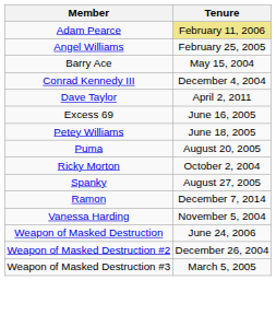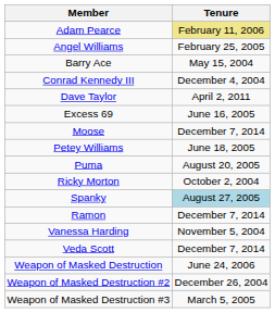 <table class="wikitable sortable" style="text-align:center;">
 <tr>
 <th>Member</th>
 <th>Tenure</th>
 </tr>
 <tr>
 <td><a href='#'>Adam Pearce</a></td>
 <td style="background: khaki;">February 11, 2006</td>
 </tr>
 <tr>
 <td><a href='#'>Angel Williams</a></td>
 <td>February 25, 2005</td>
 </tr>
 <tr>
 <td>Barry Ace</td>
 <td>May 15, 2004</td>
 </tr>
 <tr>
 <td><a href='#'>Conrad Kennedy III</a></td>
 <td>December 4, 2004</td>
 </tr>
 <tr>
 <td><a href='#'>Dave Taylor</a></td>
 <td>April 2, 2011</td>
 </tr>
 <tr>
 <td>Excess 69</td>
 <td>June 16, 2005</td>
 </tr>
 <tr>
+<td><a href='#'>Moose</a></td>
+<td>December 7, 2014</td>
+</tr>
+<tr>
 <td><a href='#'>Petey Williams</a></td>
 <td>June 18, 2005</td>
 </tr>
 <tr>
 <td><a href='#'>Puma</a></td>
 <td>August 20, 2005</td>
 </tr>
 <tr>
 <td><a href='#'>Ricky Morton</a></td>
 <td>October 2, 2004</td>
 </tr>
 <tr>
 <td><a href='#'>Spanky</a></td>
-<td>August 27, 2005</td>
+<td style="background: lightblue;">August 27, 2005</td>
 </tr>
 <tr>
 <td><a href='#'>Ramon</a></td>
 <td>December 7, 2014</td>
 </tr>
 <tr>
 <td><a href='#'>Vanessa Harding</a></td>
 <td>November 5, 2004</td>
+</tr>
+<tr>
+<td><a href='#'>Veda Scott</a></td>
+<td>December 7, 2014</td>
 </tr>
 <tr>
 <td><a href='#'>Weapon of Masked Destruction</a></td>
 <td>June 24, 2006</td>
 </tr>
 <tr>
 <td><a href='#'>Weapon of Masked Destruction #2</a></td>
 <td>December 26, 2004</td>
 </tr>
 <tr>
 <td>Weapon of Masked Destruction #3</td>
 <td>March 5, 2005</td>
 </tr>
 </table>
